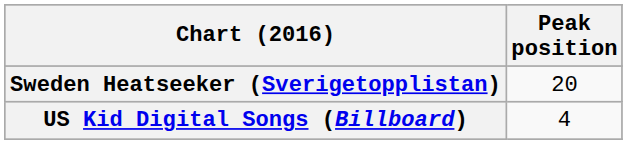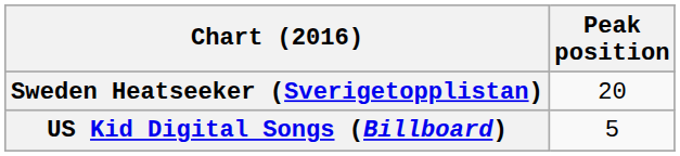 <table class="wikitable plainrowheaders sortable" style="text-align:center">
 <tr>
 <th>Chart (2016)</th>
 <th>Peak<br>position</th>
 </tr>
 <tr>
 <th scope="row">Sweden Heatseeker (<a href='#'>Sverigetopplistan</a>)</th>
 <td>20</td>
 </tr>
 <tr>
 <th scope="row">US <a href='#'>Kid Digital Songs</a> (<em><a href='#'>Billboard</a></em>)</th>
-<td>4</td>
+<td>5</td>
 </tr>
 </table>
